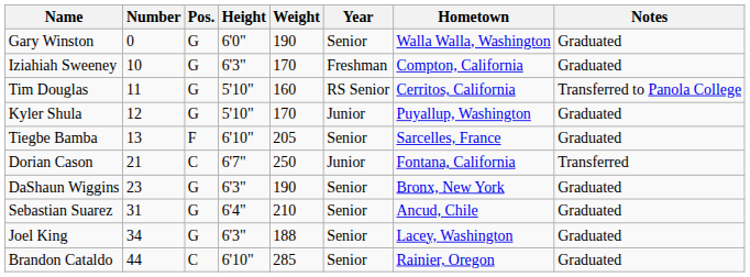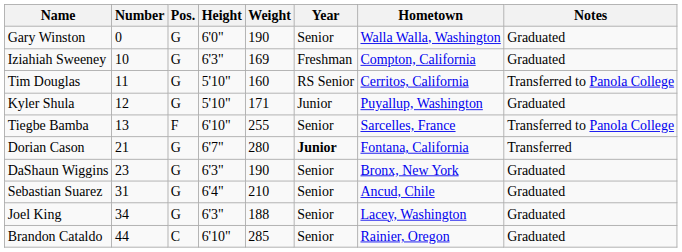 <table class="wikitable sortable" border="1">
 <tr>
 <th>Name</th>
 <th>Number</th>
 <th>Pos.</th>
 <th>Height</th>
 <th>Weight</th>
 <th>Year</th>
 <th>Hometown</th>
 <th class="unsortable">Notes</th>
 </tr>
 <tr>
 <td>Gary Winston</td>
 <td>0</td>
 <td>G</td>
 <td>6'0"</td>
 <td>190</td>
 <td>Senior</td>
 <td><a href='#'>Walla Walla, Washington</a></td>
 <td>Graduated</td>
 </tr>
 <tr>
 <td>Iziahiah Sweeney</td>
 <td>10</td>
 <td>G</td>
 <td>6'3"</td>
-<td>170</td>
+<td>169</td>
 <td>Freshman</td>
 <td><a href='#'>Compton, California</a></td>
 <td>Graduated</td>
 </tr>
 <tr>
 <td>Tim Douglas</td>
 <td>11</td>
 <td>G</td>
 <td>5'10"</td>
 <td>160</td>
 <td>RS Senior</td>
 <td><a href='#'>Cerritos, California</a></td>
 <td>Transferred to <a href='#'>Panola College</a></td>
 </tr>
 <tr>
 <td>Kyler Shula</td>
 <td>12</td>
 <td>G</td>
 <td>5'10"</td>
-<td>170</td>
+<td>171</td>
 <td>Junior</td>
 <td><a href='#'>Puyallup, Washington</a></td>
 <td>Graduated</td>
 </tr>
 <tr>
 <td>Tiegbe Bamba</td>
 <td>13</td>
 <td>F</td>
 <td>6'10"</td>
-<td>205</td>
+<td>255</td>
 <td>Senior</td>
 <td><a href='#'>Sarcelles, France</a></td>
-<td>Graduated</td>
+<td>Transferred to <a href='#'>Panola College</a></td>
 </tr>
 <tr>
 <td>Dorian Cason</td>
 <td>21</td>
-<td>C</td>
+<td>G</td>
 <td>6'7"</td>
-<td>250</td>
-<td>Junior</td>
+<td>280</td>
+<td><strong>Junior</strong></td>
 <td><a href='#'>Fontana, California</a></td>
 <td>Transferred</td>
 </tr>
 <tr>
 <td>DaShaun Wiggins</td>
 <td>23</td>
 <td>G</td>
 <td>6'3"</td>
 <td>190</td>
 <td>Senior</td>
 <td><a href='#'>Bronx, New York</a></td>
 <td>Graduated</td>
 </tr>
 <tr>
 <td>Sebastian Suarez</td>
 <td>31</td>
 <td>G</td>
 <td>6'4"</td>
 <td>210</td>
 <td>Senior</td>
 <td><a href='#'>Ancud, Chile</a></td>
 <td>Graduated</td>
 </tr>
 <tr>
 <td>Joel King</td>
 <td>34</td>
 <td>G</td>
 <td>6'3"</td>
 <td>188</td>
 <td>Senior</td>
 <td><a href='#'>Lacey, Washington</a></td>
 <td>Graduated</td>
 </tr>
 <tr>
 <td>Brandon Cataldo</td>
 <td>44</td>
 <td>C</td>
 <td>6'10"</td>
 <td>285</td>
 <td>Senior</td>
 <td><a href='#'>Rainier, Oregon</a></td>
 <td>Graduated</td>
 </tr>
 </table>
